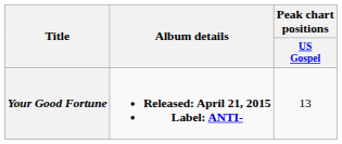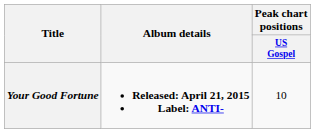 <table class="wikitable plainrowheaders" style="text-align:center;">
 <tr>
 <th rowspan = "2">Title</th>
 <th rowspan = "2">Album details</th>
 <th colspan="1">Peak chart<br>positions</th>
 </tr>
 <tr style="font-size:smaller;">
 <th><a href='#'>US<br>Gospel</a><br></th>
 </tr>
 <tr>
 <th scope = "row"><em>Your Good Fortune</em></th>
 <td><strong><br><ul><li>Released: April 21, 2015</li><li>Label: <a href='#'>ANTI-</a></li></ul></strong></td>
-<td>13</td>
+<td>10</td>
 </tr>
 </table>
